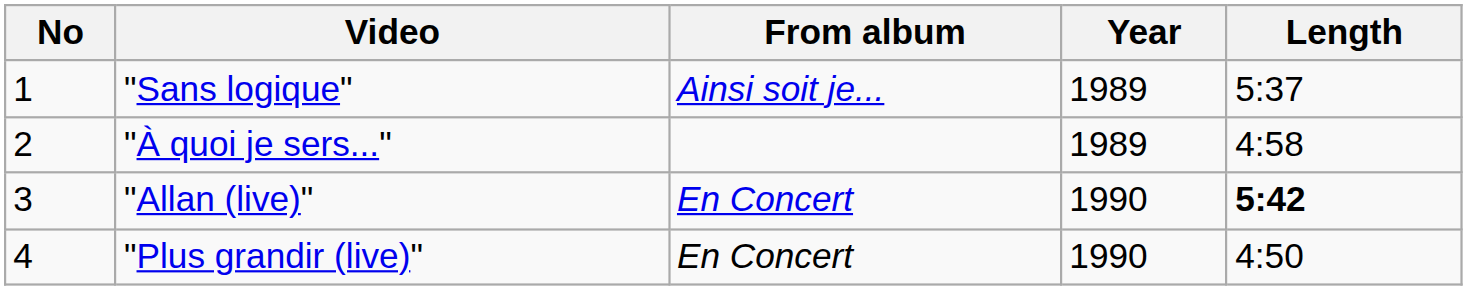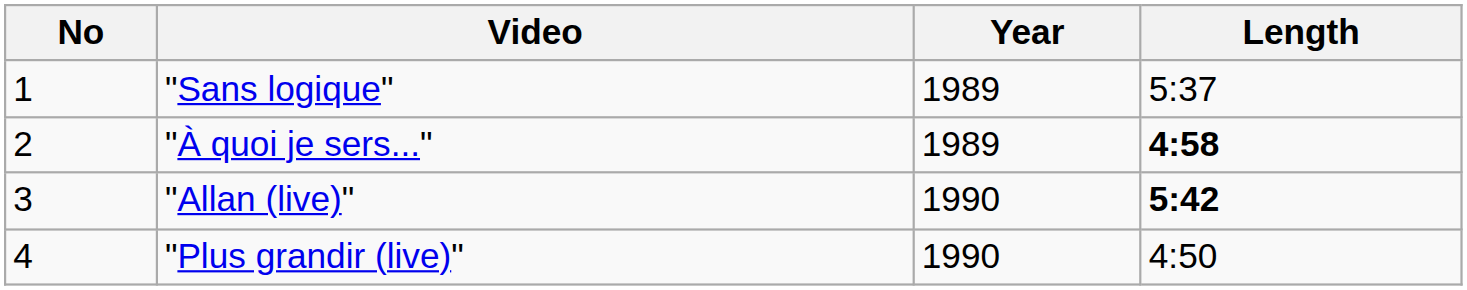 <table class="wikitable" width="75%" border="1">
 <tr>
 <th>No</th>
 <th>Video</th>
-<th>From album</th>
 <th>Year</th>
 <th>Length</th>
 </tr>
 <tr>
 <td>1</td>
 <td>"<a href='#'>Sans logique</a>"</td>
-<td><em><a href='#'>Ainsi soit je...</a></em></td>
 <td>1989</td>
 <td>5:37</td>
 </tr>
 <tr>
 <td>2</td>
 <td>"<a href='#'>À quoi je sers...</a>"</td>
-<td></td>
 <td>1989</td>
-<td>4:58</td>
+<td><strong>4:58</strong></td>
 </tr>
 <tr>
 <td>3</td>
 <td>"<a href='#'>Allan (live)</a>"</td>
-<td><em><a href='#'>En Concert</a></em></td>
 <td>1990</td>
 <td><strong>5:42</strong></td>
 </tr>
 <tr>
 <td>4</td>
 <td>"<a href='#'>Plus grandir (live)</a>"</td>
-<td><em>En Concert</em></td>
 <td>1990</td>
 <td>4:50</td>
 </tr>
 </table>
